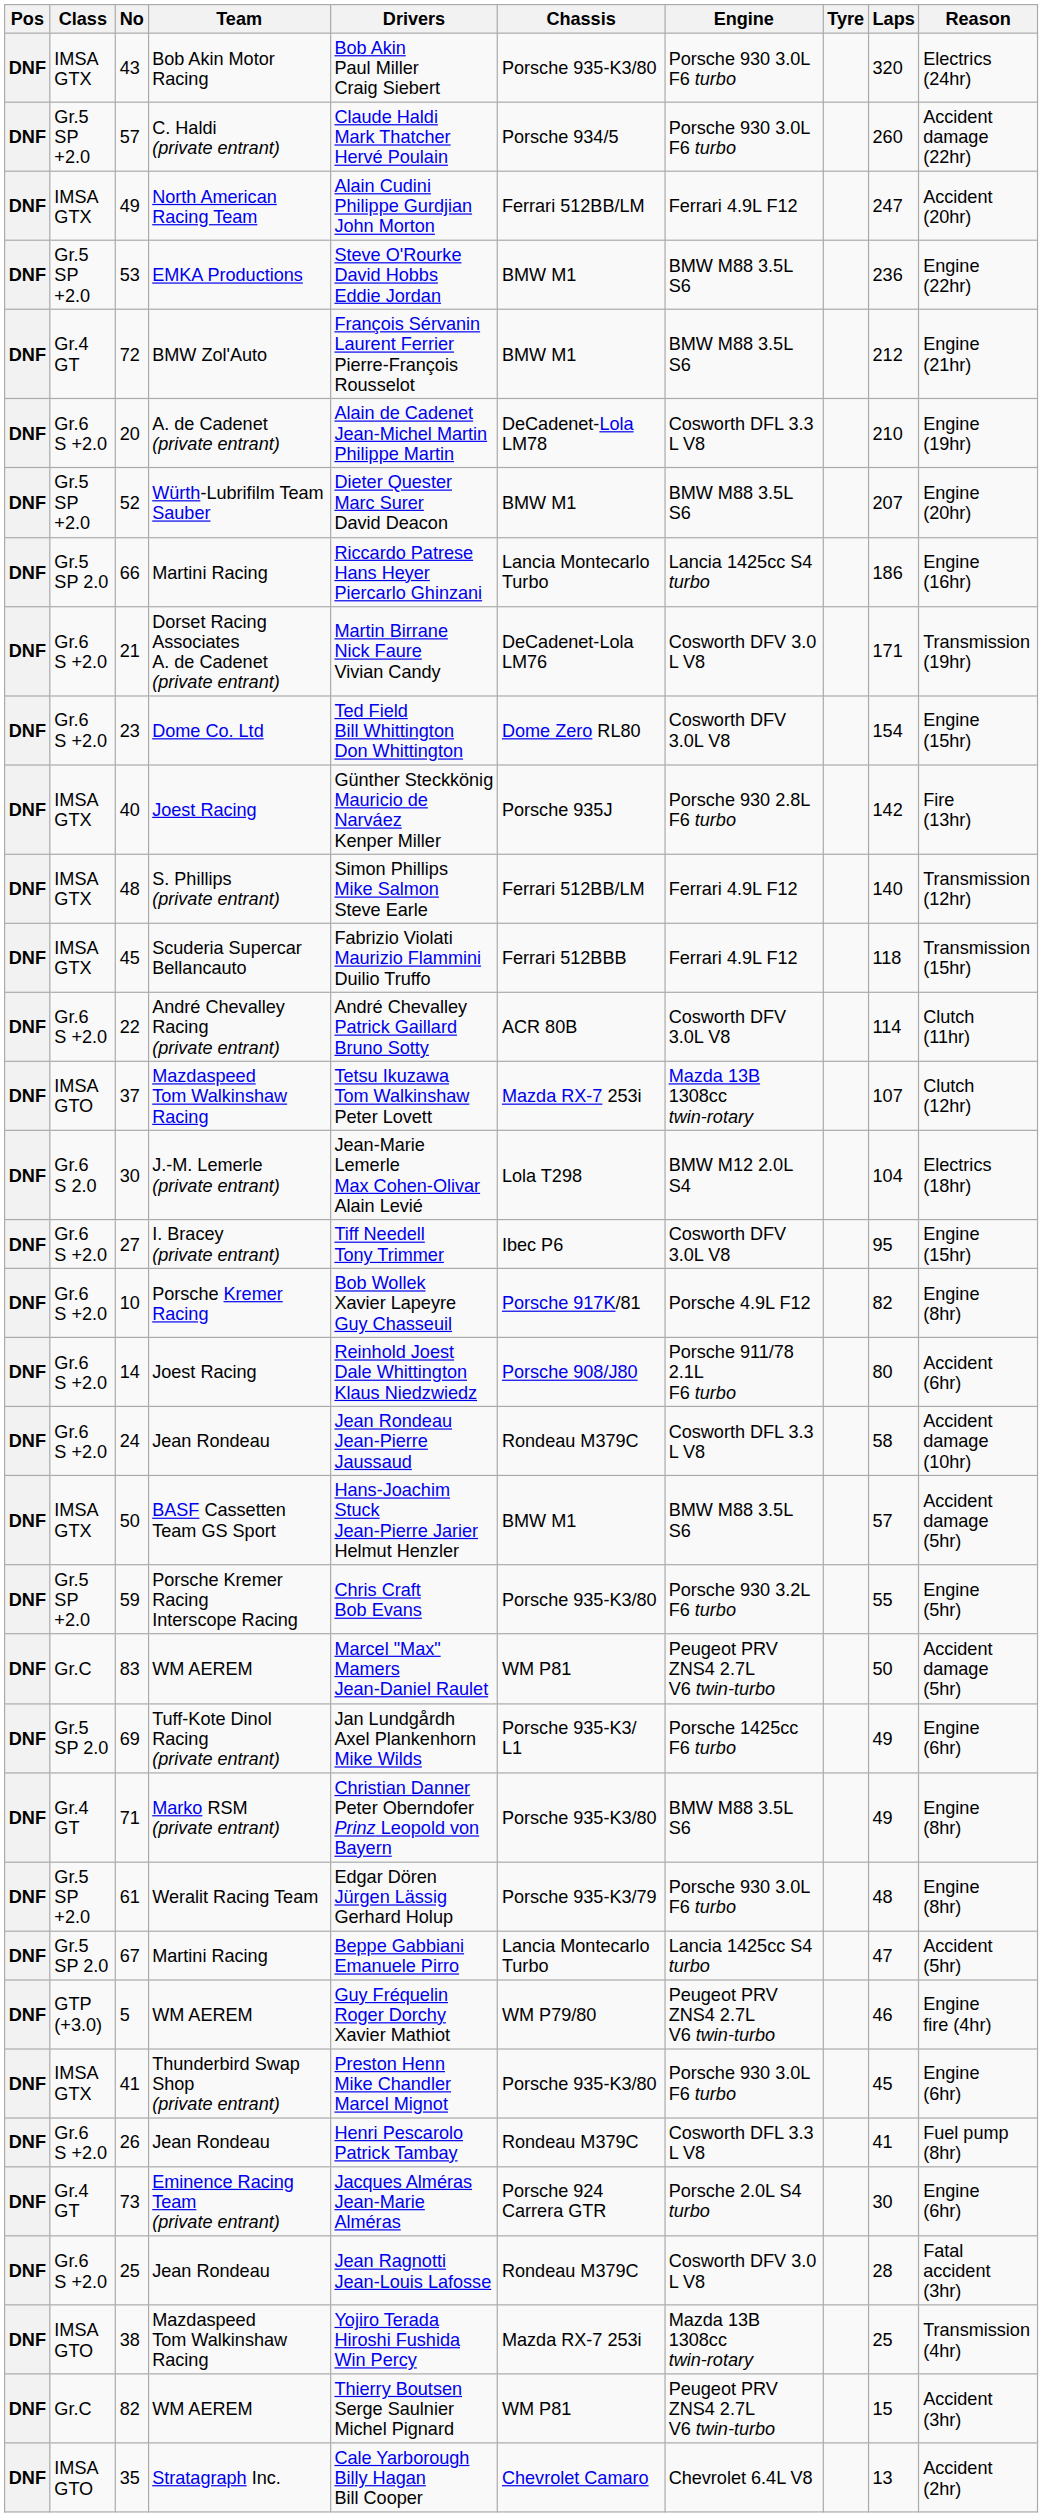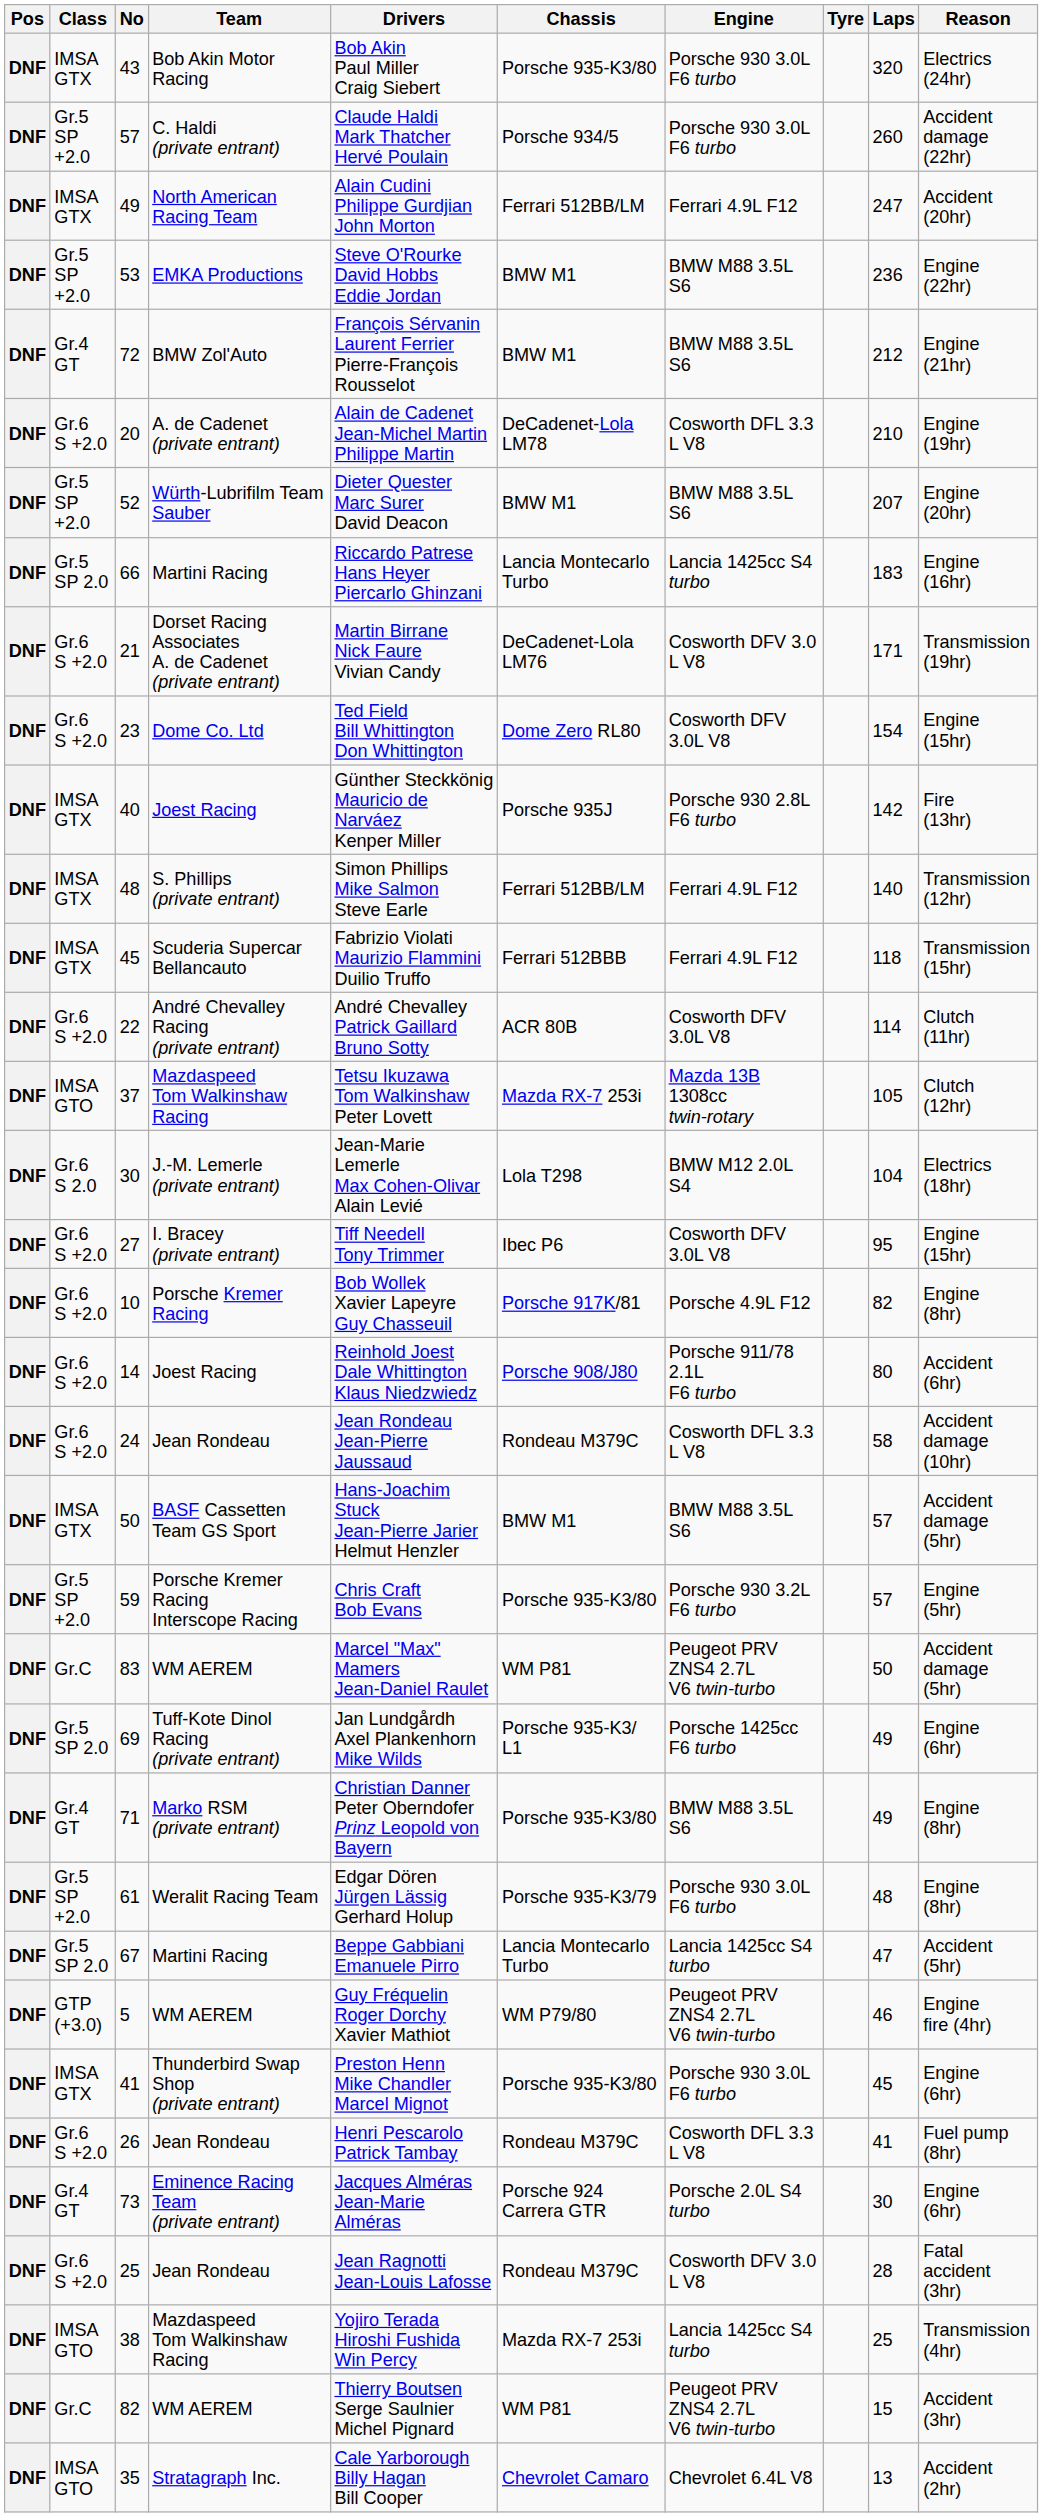 <table class="wikitable" style="font-size: 95%;">
 <tr>
 <th>Pos</th>
 <th>Class</th>
 <th>No</th>
 <th>Team</th>
 <th>Drivers</th>
 <th>Chassis</th>
 <th>Engine</th>
 <th>Tyre</th>
 <th>Laps</th>
 <th>Reason</th>
 </tr>
 <tr>
 <th>DNF</th>
 <td>IMSA<br>GTX</td>
 <td>43</td>
 <td> Bob Akin Motor Racing</td>
 <td> <a href='#'>Bob Akin</a><br> Paul Miller<br>  Craig Siebert</td>
 <td>Porsche 935-K3/80</td>
 <td>Porsche 930 3.0L F6 <em>turbo</em></td>
 <td></td>
 <td>320</td>
 <td>Electrics<br>(24hr)</td>
 </tr>
 <tr>
 <th>DNF</th>
 <td>Gr.5<br>SP +2.0</td>
 <td>57</td>
 <td> C. Haldi<br><em>(private entrant)</em></td>
 <td> <a href='#'>Claude Haldi</a><br> <a href='#'>Mark Thatcher</a><br>  <a href='#'>Hervé Poulain</a></td>
 <td>Porsche 934/5</td>
 <td>Porsche 930 3.0L F6 <em>turbo</em></td>
 <td></td>
 <td>260</td>
 <td>Accident<br>damage<br>(22hr)</td>
 </tr>
 <tr>
 <th>DNF</th>
 <td>IMSA<br>GTX</td>
 <td>49</td>
 <td> <a href='#'>North American Racing Team</a></td>
 <td> <a href='#'>Alain Cudini</a><br> <a href='#'>Philippe Gurdjian</a><br>  <a href='#'>John Morton</a></td>
 <td>Ferrari 512BB/LM</td>
 <td>Ferrari 4.9L F12</td>
 <td></td>
 <td>247</td>
 <td>Accident<br>(20hr)</td>
 </tr>
 <tr>
 <th>DNF</th>
 <td>Gr.5<br>SP +2.0</td>
 <td>53</td>
 <td> <a href='#'>EMKA Productions</a></td>
 <td> <a href='#'>Steve O'Rourke</a><br> <a href='#'>David Hobbs</a><br> <a href='#'>Eddie Jordan</a></td>
 <td>BMW M1</td>
 <td>BMW M88 3.5L S6</td>
 <td></td>
 <td>236</td>
 <td>Engine<br>(22hr)</td>
 </tr>
 <tr>
 <th>DNF</th>
 <td>Gr.4<br>GT</td>
 <td>72</td>
 <td> BMW Zol'Auto</td>
 <td> <a href='#'>François Sérvanin</a><br> <a href='#'>Laurent Ferrier</a><br> Pierre-François Rousselot</td>
 <td>BMW M1</td>
 <td>BMW M88 3.5L S6</td>
 <td></td>
 <td>212</td>
 <td>Engine<br>(21hr)</td>
 </tr>
 <tr>
 <th>DNF</th>
 <td>Gr.6<br>S +2.0</td>
 <td>20</td>
 <td> A. de Cadenet<br><em>(private entrant)</em></td>
 <td> <a href='#'>Alain de Cadenet</a><br> <a href='#'>Jean-Michel Martin</a><br>  <a href='#'>Philippe Martin</a></td>
 <td>DeCadenet-<a href='#'>Lola</a> LM78</td>
 <td>Cosworth DFL 3.3 L V8</td>
 <td></td>
 <td>210</td>
 <td>Engine<br>(19hr)</td>
 </tr>
 <tr>
 <th>DNF</th>
 <td>Gr.5<br>SP +2.0</td>
 <td>52</td>
 <td> <a href='#'>Würth</a>-Lubrifilm Team <a href='#'>Sauber</a></td>
 <td> <a href='#'>Dieter Quester</a><br> <a href='#'>Marc Surer</a><br>  David Deacon</td>
 <td>BMW M1</td>
 <td>BMW M88 3.5L S6</td>
 <td></td>
 <td>207</td>
 <td>Engine<br>(20hr)</td>
 </tr>
 <tr>
 <th>DNF</th>
 <td>Gr.5<br>SP 2.0</td>
 <td>66</td>
 <td> Martini Racing</td>
 <td> <a href='#'>Riccardo Patrese</a><br> <a href='#'>Hans Heyer</a><br>  <a href='#'>Piercarlo Ghinzani</a></td>
 <td>Lancia Montecarlo Turbo</td>
 <td>Lancia 1425cc S4 <em>turbo</em></td>
 <td></td>
-<td>186</td>
+<td>183</td>
 <td>Engine<br>(16hr)</td>
 </tr>
 <tr>
 <th>DNF</th>
 <td>Gr.6<br>S +2.0</td>
 <td>21</td>
 <td> Dorset Racing Associates<br> A. de Cadenet<br><em>(private entrant)</em></td>
 <td> <a href='#'>Martin Birrane</a><br> <a href='#'>Nick Faure</a><br>  Vivian Candy</td>
 <td>DeCadenet-Lola LM76</td>
 <td>Cosworth DFV 3.0 L V8</td>
 <td></td>
 <td>171</td>
 <td>Transmission<br>(19hr)</td>
 </tr>
 <tr>
 <th>DNF</th>
 <td>Gr.6<br>S +2.0</td>
 <td>23</td>
 <td> <a href='#'>Dome Co. Ltd</a></td>
 <td> <a href='#'>Ted Field</a><br> <a href='#'>Bill Whittington</a><br> <a href='#'>Don Whittington</a></td>
 <td><a href='#'>Dome Zero</a> RL80</td>
 <td>Cosworth DFV 3.0L V8</td>
 <td></td>
 <td>154</td>
 <td>Engine<br>(15hr)</td>
 </tr>
 <tr>
 <th>DNF</th>
 <td>IMSA<br>GTX</td>
 <td>40</td>
 <td> <a href='#'>Joest Racing</a></td>
 <td> Günther Steckkönig<br> <a href='#'>Mauricio de Narváez</a><br> Kenper Miller</td>
 <td>Porsche 935J</td>
 <td>Porsche 930 2.8L F6 <em>turbo</em></td>
 <td></td>
 <td>142</td>
 <td>Fire<br>(13hr)</td>
 </tr>
 <tr>
 <th>DNF</th>
 <td>IMSA<br>GTX</td>
 <td>48</td>
 <td> S. Phillips<br><em>(private entrant)</em></td>
 <td> Simon Phillips<br> <a href='#'>Mike Salmon</a> <br> Steve Earle</td>
 <td>Ferrari 512BB/LM</td>
 <td>Ferrari 4.9L F12</td>
 <td></td>
 <td>140</td>
 <td>Transmission<br>(12hr)</td>
 </tr>
 <tr>
 <th>DNF</th>
 <td>IMSA<br>GTX</td>
 <td>45</td>
 <td> Scuderia Supercar<br> Bellancauto</td>
 <td> Fabrizio Violati<br> <a href='#'>Maurizio Flammini</a><br> Duilio Truffo</td>
 <td>Ferrari 512BBB</td>
 <td>Ferrari 4.9L F12</td>
 <td></td>
 <td>118</td>
 <td>Transmission<br>(15hr)</td>
 </tr>
 <tr>
 <th>DNF</th>
 <td>Gr.6<br>S +2.0</td>
 <td>22</td>
 <td> André Chevalley Racing<br><em>(private entrant)</em></td>
 <td> André Chevalley<br> <a href='#'>Patrick Gaillard</a><br> <a href='#'>Bruno Sotty</a></td>
 <td>ACR 80B</td>
 <td>Cosworth DFV 3.0L V8</td>
 <td></td>
 <td>114</td>
 <td>Clutch<br>(11hr)</td>
 </tr>
 <tr>
 <th>DNF</th>
 <td>IMSA<br>GTO</td>
 <td>37</td>
 <td> <a href='#'>Mazdaspeed</a><br> <a href='#'>Tom Walkinshaw Racing</a></td>
 <td> <a href='#'>Tetsu Ikuzawa</a><br> <a href='#'>Tom Walkinshaw</a><br> Peter Lovett</td>
 <td><a href='#'>Mazda RX-7</a> 253i</td>
 <td><a href='#'>Mazda 13B</a> 1308cc<br> <em>twin-rotary</em></td>
 <td></td>
-<td>107</td>
+<td>105</td>
 <td>Clutch<br>(12hr)</td>
 </tr>
 <tr>
 <th>DNF</th>
 <td>Gr.6<br>S 2.0</td>
 <td>30</td>
 <td> J.-M. Lemerle<br><em>(private entrant)</em></td>
 <td> Jean-Marie Lemerle<br> <a href='#'>Max Cohen-Olivar</a><br> Alain Levié</td>
 <td>Lola T298</td>
 <td>BMW M12 2.0L S4</td>
 <td></td>
 <td>104</td>
 <td>Electrics<br>(18hr)</td>
 </tr>
 <tr>
 <th>DNF</th>
 <td>Gr.6<br>S +2.0</td>
 <td>27</td>
 <td> I. Bracey<br><em>(private entrant)</em></td>
 <td> <a href='#'>Tiff Needell</a><br> <a href='#'>Tony Trimmer</a></td>
 <td>Ibec P6</td>
 <td>Cosworth DFV 3.0L V8</td>
 <td></td>
 <td>95</td>
 <td>Engine<br>(15hr)</td>
 </tr>
 <tr>
 <th>DNF</th>
 <td>Gr.6<br>S +2.0</td>
 <td>10</td>
 <td> Porsche <a href='#'>Kremer Racing</a></td>
 <td> <a href='#'>Bob Wollek</a><br> Xavier Lapeyre<br> <a href='#'>Guy Chasseuil</a></td>
 <td><a href='#'>Porsche 917K</a>/81</td>
 <td>Porsche 4.9L F12</td>
 <td></td>
 <td>82</td>
 <td>Engine<br>(8hr)</td>
 </tr>
 <tr>
 <th>DNF</th>
 <td>Gr.6<br>S +2.0</td>
 <td>14</td>
 <td> Joest Racing</td>
 <td> <a href='#'>Reinhold Joest</a><br> <a href='#'>Dale Whittington</a><br> <a href='#'>Klaus Niedzwiedz</a></td>
 <td><a href='#'>Porsche 908/J80</a></td>
 <td>Porsche 911/78 2.1L<br> F6 <em>turbo</em></td>
 <td></td>
 <td>80</td>
 <td>Accident<br>(6hr)</td>
 </tr>
 <tr>
 <th>DNF</th>
 <td>Gr.6<br>S +2.0</td>
 <td>24</td>
 <td> Jean Rondeau</td>
 <td> <a href='#'>Jean Rondeau</a><br> <a href='#'>Jean-Pierre Jaussaud</a></td>
 <td>Rondeau M379C</td>
 <td>Cosworth DFL 3.3 L V8</td>
 <td></td>
 <td>58</td>
 <td>Accident<br>damage<br>(10hr)</td>
 </tr>
 <tr>
 <th>DNF</th>
 <td>IMSA<br>GTX</td>
 <td>50</td>
 <td> <a href='#'>BASF</a> Cassetten<br> Team GS Sport</td>
 <td> <a href='#'>Hans-Joachim Stuck</a><br> <a href='#'>Jean-Pierre Jarier</a><br> Helmut Henzler</td>
 <td>BMW M1</td>
 <td>BMW M88 3.5L S6</td>
 <td></td>
 <td>57</td>
 <td>Accident<br>damage<br>(5hr)</td>
 </tr>
 <tr>
 <th>DNF</th>
 <td>Gr.5<br>SP +2.0</td>
 <td>59</td>
 <td> Porsche Kremer Racing<br> Interscope Racing</td>
 <td> <a href='#'>Chris Craft</a><br> <a href='#'>Bob Evans</a></td>
 <td>Porsche 935-K3/80</td>
 <td>Porsche 930 3.2L F6 <em>turbo</em></td>
 <td></td>
-<td>55</td>
+<td>57</td>
 <td>Engine<br>(5hr)</td>
 </tr>
 <tr>
 <th>DNF</th>
 <td>Gr.C</td>
 <td>83</td>
 <td> WM AEREM</td>
 <td> <a href='#'>Marcel "Max" Mamers</a><br> <a href='#'>Jean-Daniel Raulet</a></td>
 <td>WM P81</td>
 <td>Peugeot PRV ZNS4 2.7L<br> V6 <em>twin-turbo</em></td>
 <td></td>
 <td>50</td>
 <td>Accident<br>damage<br>(5hr)</td>
 </tr>
 <tr>
 <th>DNF</th>
 <td>Gr.5<br>SP 2.0</td>
 <td>69</td>
 <td> Tuff-Kote Dinol Racing<br><em>(private entrant)</em></td>
 <td> Jan Lundgårdh<br> Axel Plankenhorn<br> <a href='#'>Mike Wilds</a></td>
 <td>Porsche 935-K3/ L1</td>
 <td>Porsche 1425cc F6 <em>turbo</em></td>
 <td></td>
 <td>49</td>
 <td>Engine<br>(6hr)</td>
 </tr>
 <tr>
 <th>DNF</th>
 <td>Gr.4<br>GT</td>
 <td>71</td>
 <td> <a href='#'>Marko</a> RSM<br><em>(private entrant)</em></td>
 <td> <a href='#'>Christian Danner</a><br> Peter Oberndofer<br> <a href='#'><em>Prinz</em> Leopold von Bayern</a></td>
 <td>Porsche 935-K3/80</td>
 <td>BMW M88 3.5L S6</td>
 <td></td>
 <td>49</td>
 <td>Engine<br>(8hr)</td>
 </tr>
 <tr>
 <th>DNF</th>
 <td>Gr.5<br>SP +2.0</td>
 <td>61</td>
 <td> Weralit Racing Team</td>
 <td> Edgar Dören<br> <a href='#'>Jürgen Lässig</a><br> Gerhard Holup</td>
 <td>Porsche 935-K3/79</td>
 <td>Porsche 930 3.0L F6 <em>turbo</em></td>
 <td></td>
 <td>48</td>
 <td>Engine<br>(8hr)</td>
 </tr>
 <tr>
 <th>DNF</th>
 <td>Gr.5<br>SP 2.0</td>
 <td>67</td>
 <td> Martini Racing</td>
 <td> <a href='#'>Beppe Gabbiani</a><br> <a href='#'>Emanuele Pirro</a></td>
 <td>Lancia Montecarlo Turbo</td>
 <td>Lancia 1425cc S4 <em>turbo</em></td>
 <td></td>
 <td>47</td>
 <td>Accident<br>(5hr)</td>
 </tr>
 <tr>
 <th>DNF</th>
 <td>GTP<br>(+3.0)</td>
 <td>5</td>
 <td> WM AEREM</td>
 <td> <a href='#'>Guy Fréquelin</a><br> <a href='#'>Roger Dorchy</a><br> Xavier Mathiot</td>
 <td>WM P79/80</td>
 <td>Peugeot PRV ZNS4 2.7L<br> V6 <em>twin-turbo</em></td>
 <td></td>
 <td>46</td>
 <td>Engine<br>fire (4hr)</td>
 </tr>
 <tr>
 <th>DNF</th>
 <td>IMSA<br>GTX</td>
 <td>41</td>
 <td> Thunderbird Swap Shop<br><em>(private entrant)</em></td>
 <td> <a href='#'>Preston Henn</a><br> <a href='#'>Mike Chandler</a><br>  <a href='#'>Marcel Mignot</a></td>
 <td>Porsche 935-K3/80</td>
 <td>Porsche 930 3.0L F6 <em>turbo</em></td>
 <td></td>
 <td>45</td>
 <td>Engine<br>(6hr)</td>
 </tr>
 <tr>
 <th>DNF</th>
 <td>Gr.6<br>S +2.0</td>
 <td>26</td>
 <td> Jean Rondeau</td>
 <td> <a href='#'>Henri Pescarolo</a><br> <a href='#'>Patrick Tambay</a></td>
 <td>Rondeau M379C</td>
 <td>Cosworth DFL 3.3 L V8</td>
 <td></td>
 <td>41</td>
 <td>Fuel pump<br>(8hr)</td>
 </tr>
 <tr>
 <th>DNF</th>
 <td>Gr.4<br>GT</td>
 <td>73</td>
 <td> <a href='#'>Eminence Racing Team</a><br><em>(private entrant)</em></td>
 <td> <a href='#'>Jacques Alméras</a><br> <a href='#'>Jean-Marie Alméras</a></td>
 <td>Porsche 924 Carrera GTR</td>
 <td>Porsche 2.0L S4 <em>turbo</em></td>
 <td></td>
 <td>30</td>
 <td>Engine<br>(6hr)</td>
 </tr>
 <tr>
 <th>DNF</th>
 <td>Gr.6<br>S +2.0</td>
 <td>25</td>
 <td> Jean Rondeau</td>
 <td> <a href='#'>Jean Ragnotti</a><br> <a href='#'>Jean-Louis Lafosse</a></td>
 <td>Rondeau M379C</td>
 <td>Cosworth DFV 3.0 L V8</td>
 <td></td>
 <td>28</td>
 <td>Fatal accident<br>(3hr)</td>
 </tr>
 <tr>
 <th>DNF</th>
 <td>IMSA<br>GTO</td>
 <td>38</td>
 <td> Mazdaspeed<br> Tom Walkinshaw Racing</td>
 <td> <a href='#'>Yojiro Terada</a><br> <a href='#'>Hiroshi Fushida</a><br> <a href='#'>Win Percy</a></td>
 <td>Mazda RX-7 253i</td>
-<td>Mazda 13B 1308cc<br> <em>twin-rotary</em></td>
+<td>Lancia 1425cc S4 <em>turbo</em></td>
 <td></td>
 <td>25</td>
 <td>Transmission<br>(4hr)</td>
 </tr>
 <tr>
 <th>DNF</th>
 <td>Gr.C</td>
 <td>82</td>
 <td> WM AEREM</td>
 <td> <a href='#'>Thierry Boutsen</a><br> Serge Saulnier<br> Michel Pignard</td>
 <td>WM P81</td>
 <td>Peugeot PRV ZNS4 2.7L<br> V6 <em>twin-turbo</em></td>
 <td></td>
 <td>15</td>
 <td>Accident<br>(3hr)</td>
 </tr>
 <tr>
 <th>DNF</th>
 <td>IMSA<br>GTO</td>
 <td>35</td>
 <td> <a href='#'>Stratagraph</a> Inc.</td>
 <td> <a href='#'>Cale Yarborough</a><br> <a href='#'>Billy Hagan</a><br> Bill Cooper</td>
 <td><a href='#'>Chevrolet Camaro</a></td>
 <td>Chevrolet 6.4L V8</td>
 <td></td>
 <td>13</td>
 <td>Accident<br>(2hr)</td>
 </tr>
 </table>
